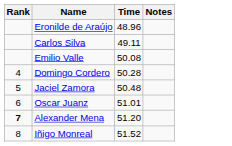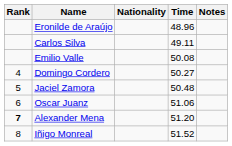 <table class="wikitable sortable" style="text-align:center;font-size:95%">
 <tr>
 <th>Rank</th>
 <th>Name</th>
+<th>Nationality</th>
 <th>Time</th>
 <th>Notes</th>
 </tr>
 <tr>
 <td></td>
 <td align=left><a href='#'>Eronilde de Araújo</a></td>
+<td align=left></td>
 <td>48.96</td>
 <td></td>
 </tr>
 <tr>
 <td></td>
 <td align=left><a href='#'>Carlos Silva</a></td>
+<td align=left></td>
 <td>49.11</td>
 <td></td>
 </tr>
 <tr>
 <td></td>
 <td align=left><a href='#'>Emilio Valle</a></td>
+<td align=left></td>
 <td>50.08</td>
 <td></td>
 </tr>
 <tr>
 <td>4</td>
 <td align=left><a href='#'>Domingo Cordero</a></td>
-<td>50.28</td>
+<td align=left></td>
+<td>50.27</td>
 <td></td>
 </tr>
 <tr>
 <td>5</td>
 <td align=left><a href='#'>Jaciel Zamora</a></td>
+<td align=left></td>
 <td>50.48</td>
 <td></td>
 </tr>
 <tr>
 <td>6</td>
 <td align=left><a href='#'>Oscar Juanz</a></td>
-<td>51.01</td>
+<td align=left></td>
+<td>51.06</td>
 <td></td>
 </tr>
 <tr>
 <td><strong>7</strong></td>
 <td align=left><a href='#'>Alexander Mena</a></td>
+<td align=left></td>
 <td>51.20</td>
 <td></td>
 </tr>
 <tr>
 <td>8</td>
 <td align=left><a href='#'>Iñigo Monreal</a></td>
+<td align=left></td>
 <td>51.52</td>
 <td></td>
 </tr>
 </table>
